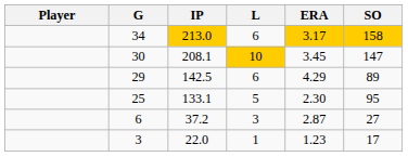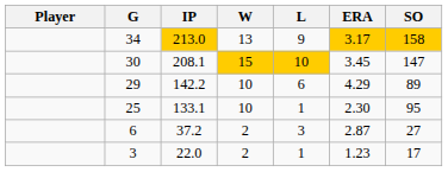 <table class="wikitable sortable">
 <tr>
 <th bgcolor="#DDDDFF" width="16%">Player</th>
 <th bgcolor="#DDDDFF" width="9%">G</th>
 <th bgcolor="#DDDDFF" width="9%">IP</th>
+<th bgcolor="#DDDDFF" width="9%">W</th>
 <th bgcolor="#DDDDFF" width="9%">L</th>
 <th bgcolor="#DDDDFF" width="9%">ERA</th>
 <th bgcolor="#DDDDFF" width="9%">SO</th>
 </tr>
 <tr align="center">
 <td></td>
 <td>34</td>
 <td bgcolor="#FFCC00">213.0</td>
-<td>6</td>
+<td>13</td>
+<td>9</td>
 <td bgcolor="#FFCC00">3.17</td>
 <td bgcolor="#FFCC00">158</td>
 </tr>
 <tr align="center">
 <td></td>
 <td>30</td>
 <td>208.1</td>
+<td bgcolor="#FFCC00">15</td>
 <td bgcolor="#FFCC00">10</td>
 <td>3.45</td>
 <td>147</td>
 </tr>
 <tr align="center">
 <td></td>
 <td>29</td>
-<td>142.5</td>
+<td>142.2</td>
+<td>10</td>
 <td>6</td>
 <td>4.29</td>
 <td>89</td>
 </tr>
 <tr align="center">
 <td></td>
 <td>25</td>
 <td>133.1</td>
-<td>5</td>
+<td>10</td>
+<td>1</td>
 <td>2.30</td>
 <td>95</td>
 </tr>
 <tr align="center">
 <td></td>
 <td>6</td>
 <td>37.2</td>
+<td>2</td>
 <td>3</td>
 <td>2.87</td>
 <td>27</td>
 </tr>
 <tr align="center">
 <td></td>
 <td>3</td>
 <td>22.0</td>
+<td>2</td>
 <td>1</td>
 <td>1.23</td>
 <td>17</td>
 </tr>
 </table>
